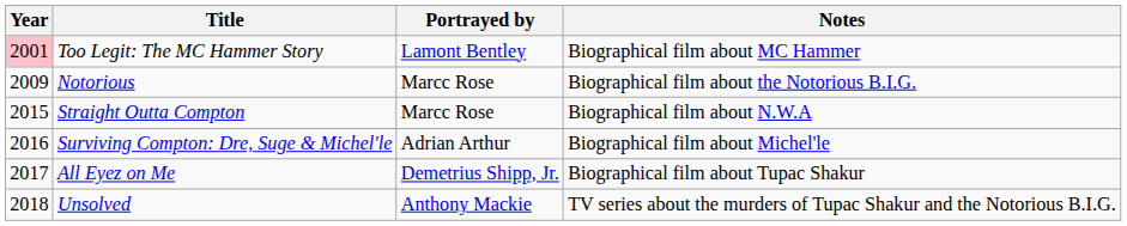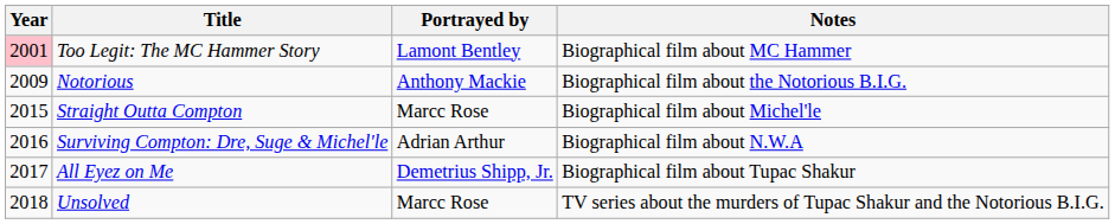 <table class="wikitable">
 <tr>
 <th>Year</th>
 <th>Title</th>
 <th>Portrayed by</th>
 <th>Notes</th>
 </tr>
 <tr>
 <td style="background: pink;">2001</td>
 <td><em>Too Legit: The MC Hammer Story</em></td>
 <td><a href='#'>Lamont Bentley</a></td>
 <td>Biographical film about <a href='#'>MC Hammer</a></td>
 </tr>
 <tr>
 <td>2009</td>
 <td><em><a href='#'>Notorious</a></em></td>
-<td>Marcc Rose</td>
+<td><a href='#'>Anthony Mackie</a></td>
 <td>Biographical film about <a href='#'>the Notorious B.I.G.</a></td>
 </tr>
 <tr>
 <td>2015</td>
 <td><em><a href='#'>Straight Outta Compton</a></em></td>
 <td>Marcc Rose</td>
-<td>Biographical film about <a href='#'>N.W.A</a></td>
+<td>Biographical film about <a href='#'>Michel'le</a></td>
 </tr>
 <tr>
 <td>2016</td>
 <td><em><a href='#'>Surviving Compton: Dre, Suge & Michel'le</a></em></td>
 <td>Adrian Arthur</td>
-<td>Biographical film about <a href='#'>Michel'le</a></td>
+<td>Biographical film about <a href='#'>N.W.A</a></td>
 </tr>
 <tr>
 <td>2017</td>
 <td><em><a href='#'>All Eyez on Me</a></em></td>
 <td><a href='#'>Demetrius Shipp, Jr.</a></td>
 <td>Biographical film about Tupac Shakur</td>
 </tr>
 <tr>
 <td>2018</td>
 <td><em><a href='#'>Unsolved</a></em></td>
-<td><a href='#'>Anthony Mackie</a></td>
+<td>Marcc Rose</td>
 <td>TV series about the murders of Tupac Shakur and the Notorious B.I.G.</td>
 </tr>
 </table>
